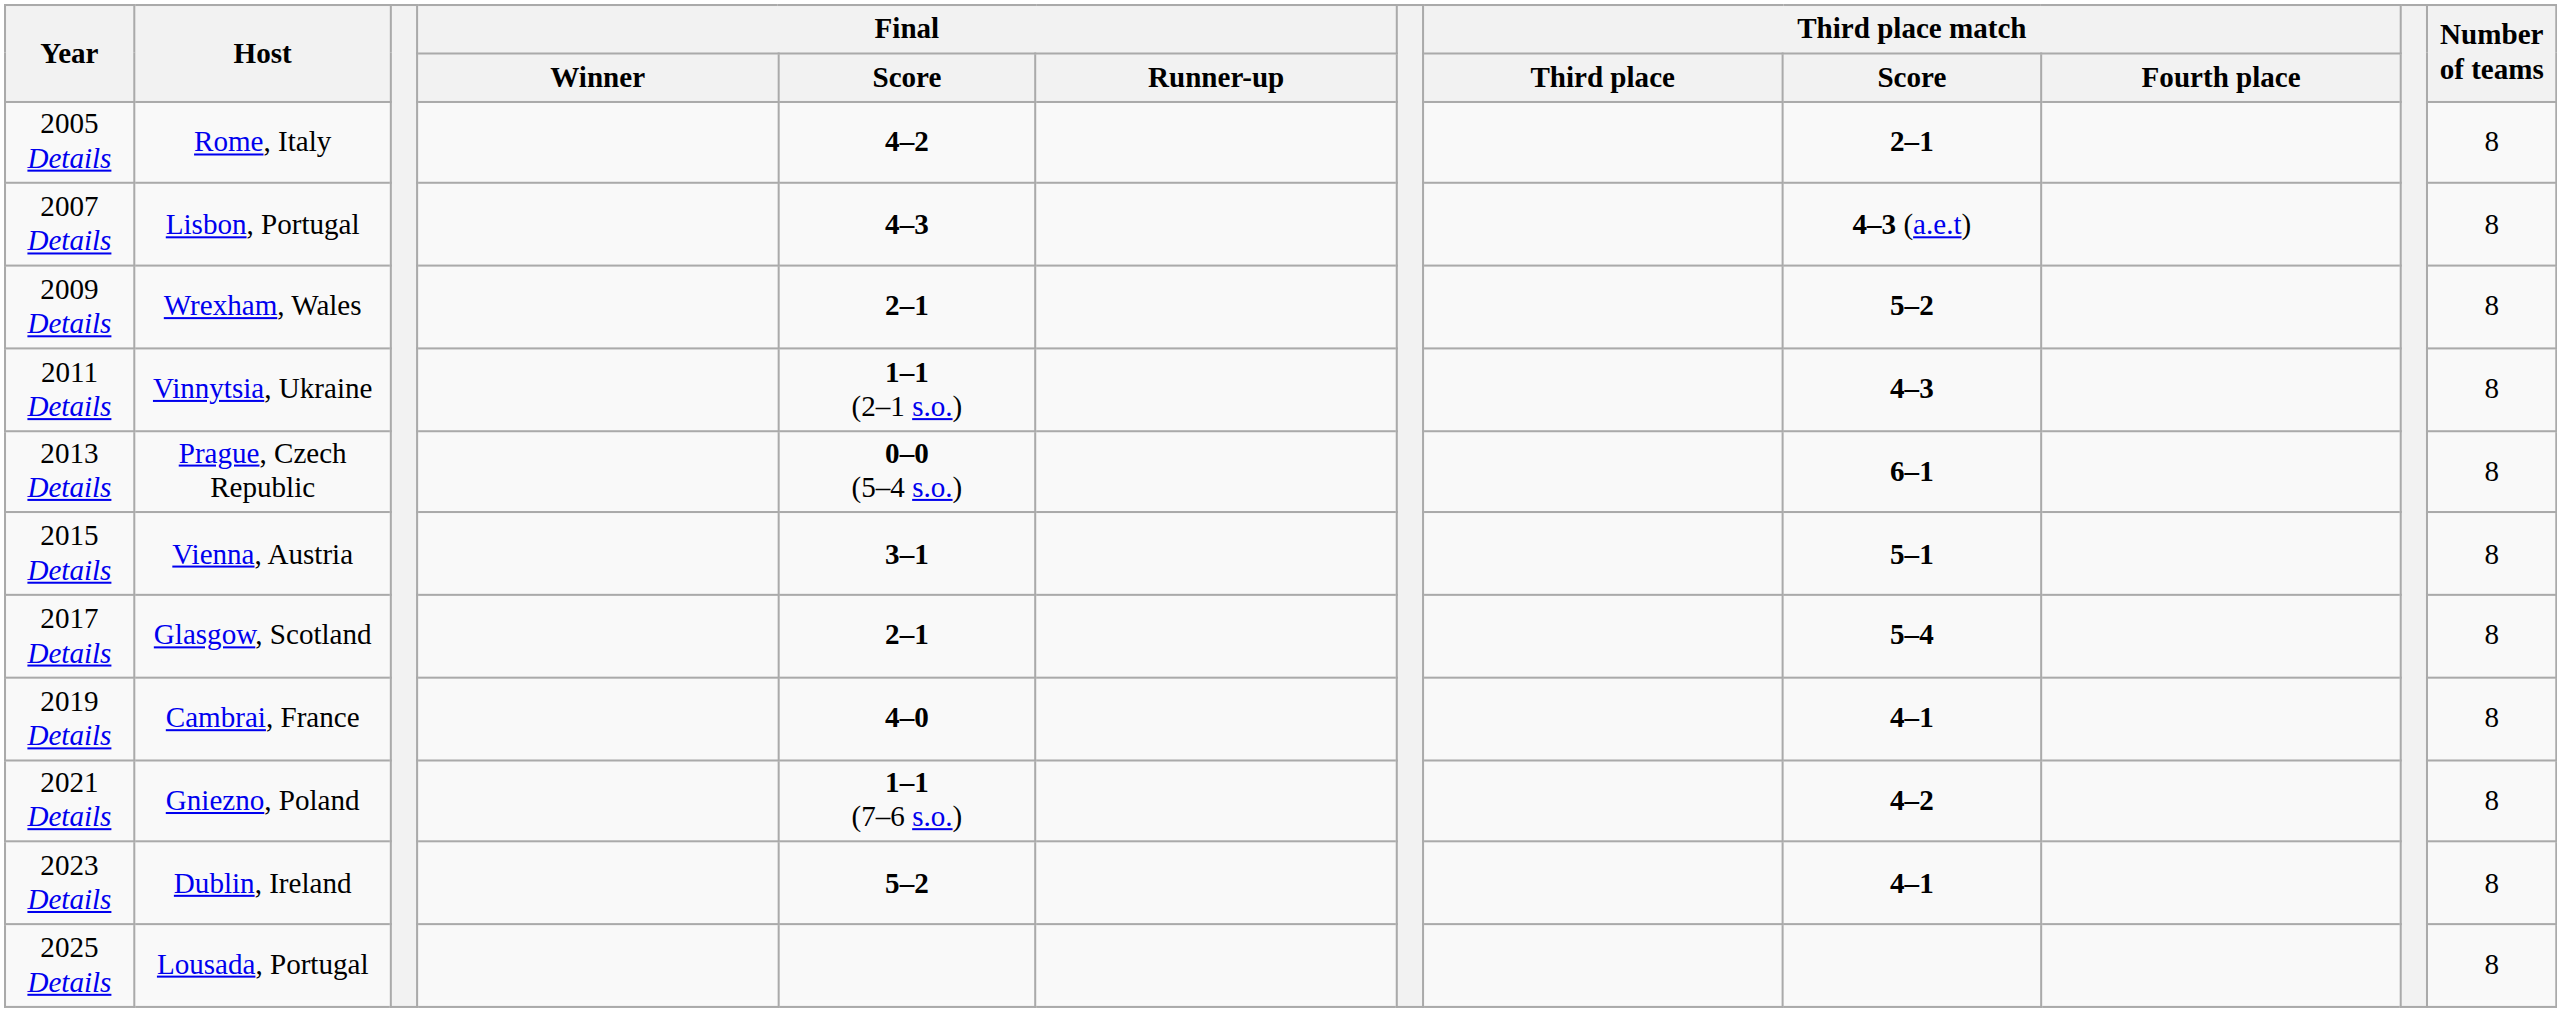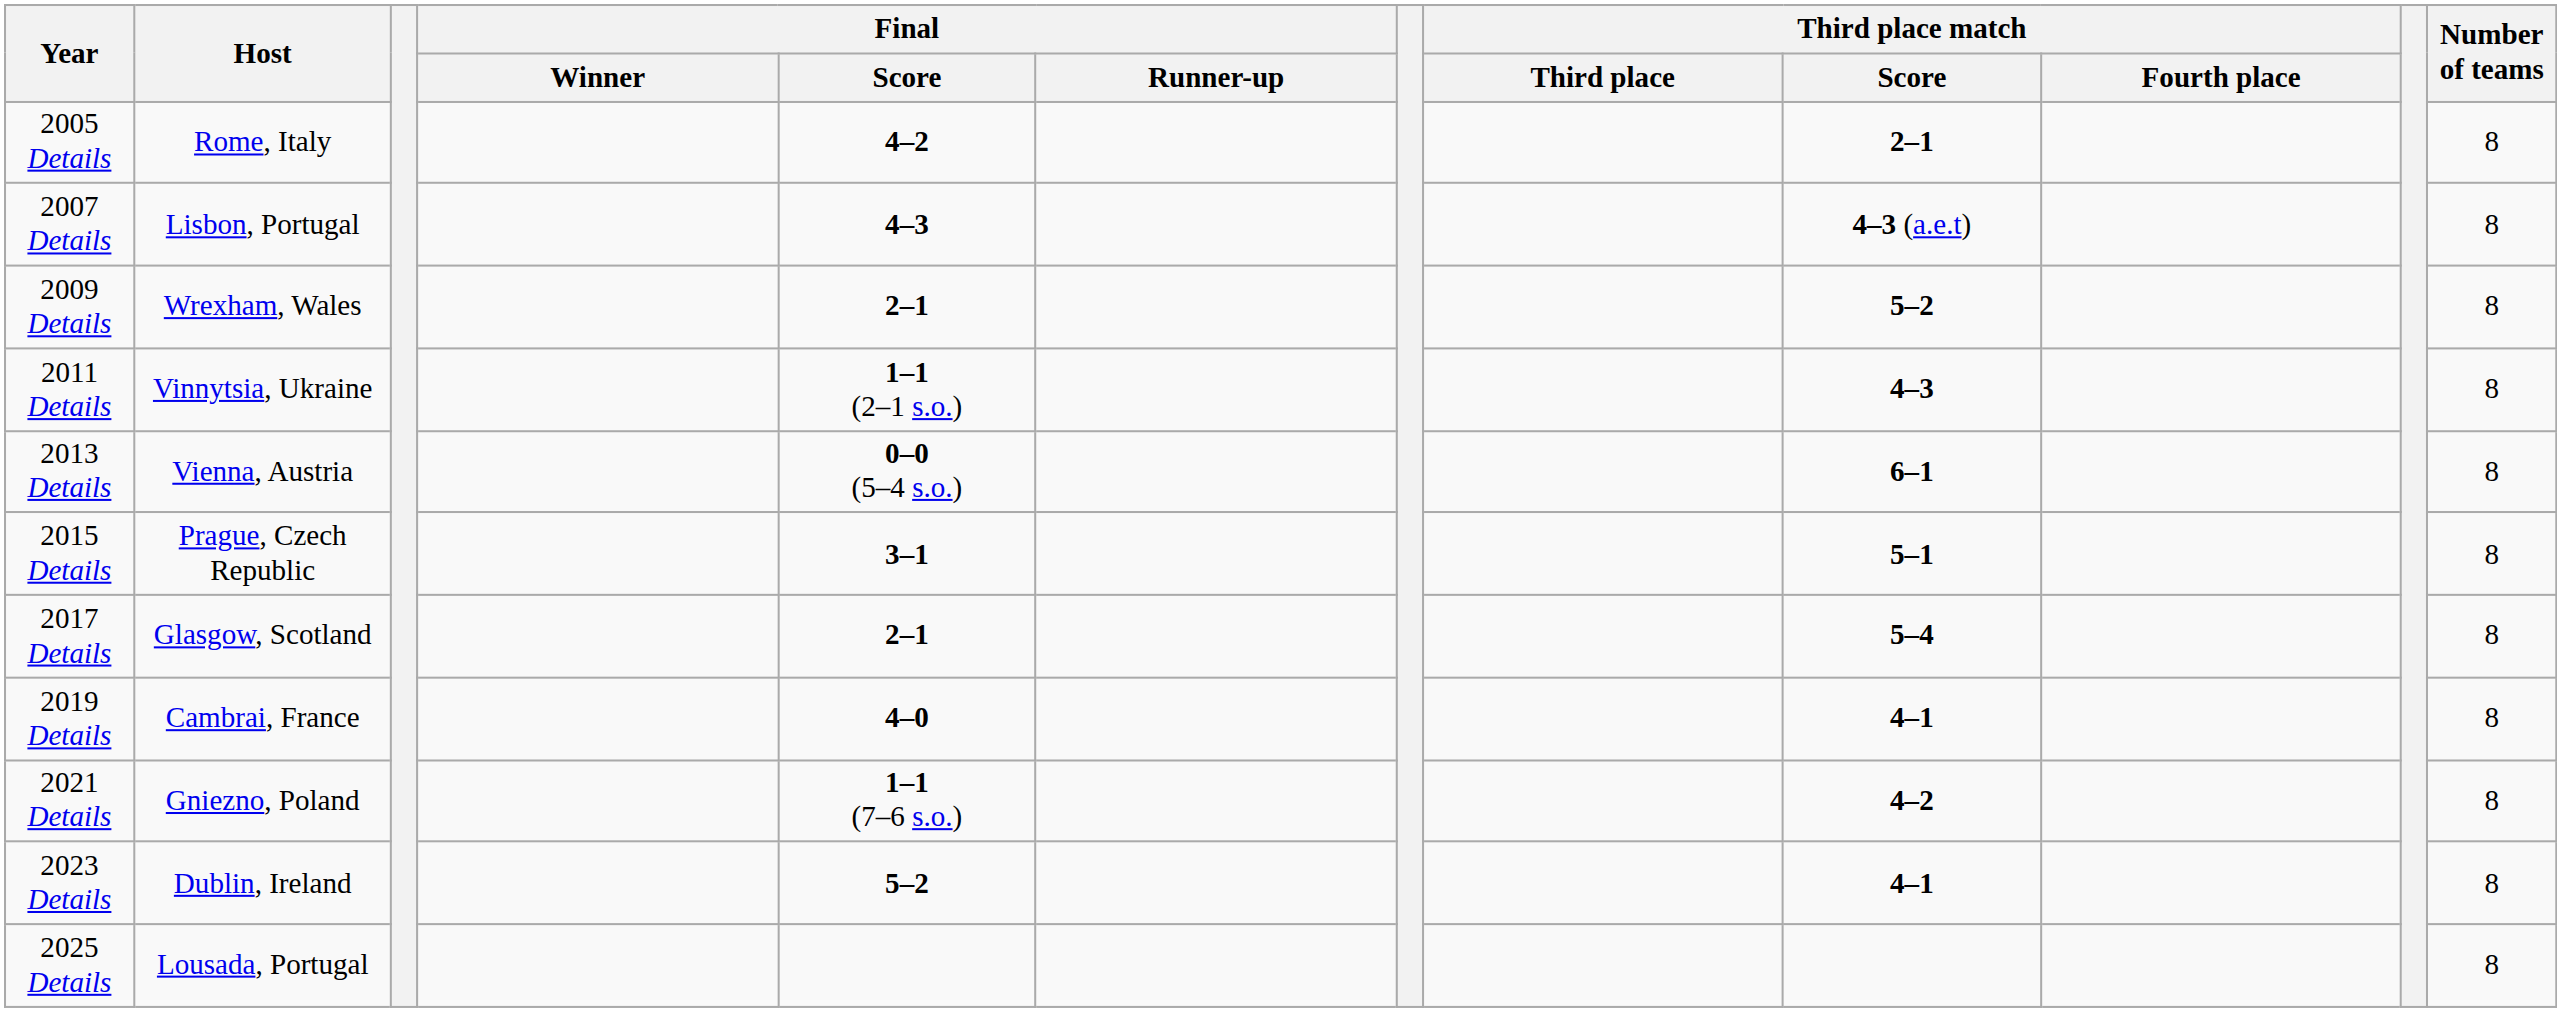 <table class="wikitable" style="text-align:center;width:100%; font-size:90%;">
 <tr>
 <th rowspan=2 width=5%>Year</th>
 <th rowspan=2 width=10%>Host</th>
 <th width=1% rowspan=13></th>
 <th colspan=3>Final</th>
 <th width=1% rowspan=13></th>
 <th colspan=3>Third place match</th>
 <th width=1% rowspan=13></th>
 <th width=5% rowspan=2>Number of teams</th>
 </tr>
 <tr>
 <th width=14%>Winner</th>
 <th width=10%>Score</th>
 <th width=14%>Runner-up</th>
 <th width=14%>Third place</th>
 <th width=10%>Score</th>
 <th width=14%>Fourth place</th>
 </tr>
 <tr>
 <td>2005<br><em><a href='#'>Details</a></em></td>
 <td><a href='#'>Rome</a>, Italy</td>
 <td><strong></strong></td>
 <td><strong>4–2</strong></td>
 <td></td>
 <td></td>
 <td><strong>2–1</strong></td>
 <td></td>
 <td>8</td>
 </tr>
 <tr>
 <td>2007<br><em><a href='#'>Details</a></em></td>
 <td><a href='#'>Lisbon</a>, Portugal</td>
 <td><strong></strong></td>
 <td><strong>4–3</strong></td>
 <td></td>
 <td></td>
 <td><strong>4–3</strong> (<a href='#'>a.e.t</a>)</td>
 <td></td>
 <td>8</td>
 </tr>
 <tr>
 <td>2009<br><em><a href='#'>Details</a></em></td>
 <td><a href='#'>Wrexham</a>, Wales</td>
 <td><strong></strong></td>
 <td><strong>2–1</strong></td>
 <td></td>
 <td></td>
 <td><strong>5–2</strong></td>
 <td></td>
 <td>8</td>
 </tr>
 <tr>
 <td>2011<br><em><a href='#'>Details</a></em></td>
 <td><a href='#'>Vinnytsia</a>, Ukraine</td>
 <td><strong></strong></td>
 <td><strong>1–1</strong><br>(2–1 <a href='#'>s.o.</a>)</td>
 <td></td>
 <td></td>
 <td><strong>4–3</strong></td>
 <td></td>
 <td>8</td>
 </tr>
 <tr>
 <td>2013<br><em><a href='#'>Details</a></em></td>
-<td><a href='#'>Prague</a>, Czech Republic</td>
+<td><a href='#'>Vienna</a>, Austria</td>
 <td><strong></strong></td>
 <td><strong>0–0</strong><br>(5–4 <a href='#'>s.o.</a>)</td>
 <td></td>
 <td></td>
 <td><strong>6–1</strong></td>
 <td></td>
 <td>8</td>
 </tr>
 <tr>
 <td>2015<br><em><a href='#'>Details</a></em></td>
-<td><a href='#'>Vienna</a>, Austria</td>
+<td><a href='#'>Prague</a>, Czech Republic</td>
 <td><strong></strong></td>
 <td><strong>3–1</strong></td>
 <td></td>
 <td></td>
 <td><strong>5–1</strong></td>
 <td></td>
 <td>8</td>
 </tr>
 <tr>
 <td>2017<br><em><a href='#'>Details</a></em></td>
 <td><a href='#'>Glasgow</a>, Scotland</td>
 <td><strong></strong></td>
 <td><strong>2–1</strong></td>
 <td></td>
 <td></td>
 <td><strong>5–4</strong></td>
 <td></td>
 <td>8</td>
 </tr>
 <tr>
 <td>2019<br><em><a href='#'>Details</a></em></td>
 <td><a href='#'>Cambrai</a>, France</td>
 <td><strong></strong></td>
 <td><strong>4–0</strong></td>
 <td></td>
 <td></td>
 <td><strong>4–1</strong></td>
 <td></td>
 <td>8</td>
 </tr>
 <tr>
 <td>2021<br><em><a href='#'>Details</a></em></td>
 <td><a href='#'>Gniezno</a>, Poland</td>
 <td><strong></strong></td>
 <td><strong>1–1</strong><br>(7–6 <a href='#'>s.o.</a>)</td>
 <td></td>
 <td></td>
 <td><strong>4–2</strong></td>
 <td></td>
 <td>8</td>
 </tr>
 <tr>
 <td>2023<br><em><a href='#'>Details</a></em></td>
 <td><a href='#'>Dublin</a>, Ireland</td>
 <td><strong></strong></td>
 <td><strong>5–2</strong></td>
 <td></td>
 <td></td>
 <td><strong>4–1</strong></td>
 <td></td>
 <td>8</td>
 </tr>
 <tr>
 <td>2025<br><em><a href='#'>Details</a></em></td>
 <td><a href='#'>Lousada</a>, Portugal</td>
 <td></td>
 <td></td>
 <td></td>
 <td></td>
 <td></td>
 <td></td>
 <td>8</td>
 </tr>
 </table>
